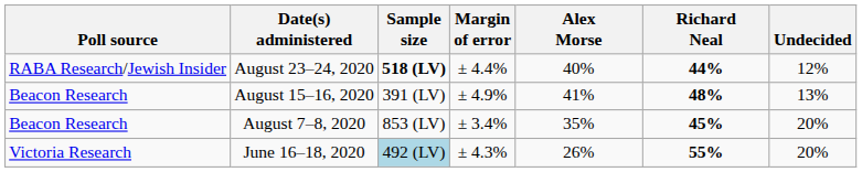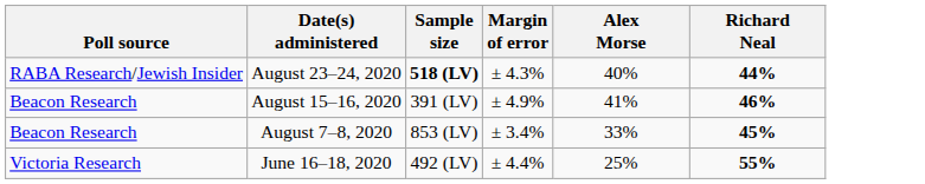 <table class="wikitable" style="font-size:90%;text-align:center;">
 <tr valign=bottom>
 <th>Poll source</th>
 <th>Date(s)<br>administered</th>
 <th>Sample<br>size</th>
 <th>Margin<br>of error</th>
 <th style="width:100px;">Alex<br>Morse</th>
 <th style="width:100px;">Richard<br>Neal</th>
-<th>Undecided</th>
 </tr>
 <tr>
 <td style="text-align:left;"><a href='#'>RABA Research</a>/<a href='#'>Jewish Insider</a></td>
 <td>August 23–24, 2020</td>
 <td><strong>518 (LV)</strong></td>
-<td>± 4.4%</td>
+<td>± 4.3%</td>
 <td>40%</td>
 <td><strong>44%</strong></td>
-<td>12%</td>
 </tr>
 <tr>
 <td style="text-align:left;"><a href='#'>Beacon Research</a></td>
 <td>August 15–16, 2020</td>
 <td>391 (LV)</td>
 <td>± 4.9%</td>
 <td>41%</td>
-<td><strong>48%</strong></td>
-<td>13%</td>
+<td><strong>46%</strong></td>
 </tr>
 <tr>
 <td style="text-align:left;"><a href='#'>Beacon Research</a></td>
 <td>August 7–8, 2020</td>
 <td>853 (LV)</td>
 <td>± 3.4%</td>
-<td>35%</td>
+<td>33%</td>
 <td><strong>45%</strong></td>
-<td>20%</td>
 </tr>
 <tr>
 <td style="text-align:left;"><a href='#'>Victoria Research</a></td>
 <td>June 16–18, 2020</td>
-<td style="background: lightblue;">492 (LV)</td>
-<td>± 4.3%</td>
-<td>26%</td>
+<td>492 (LV)</td>
+<td>± 4.4%</td>
+<td>25%</td>
 <td><strong>55%</strong></td>
-<td>20%</td>
 </tr>
 </table>
